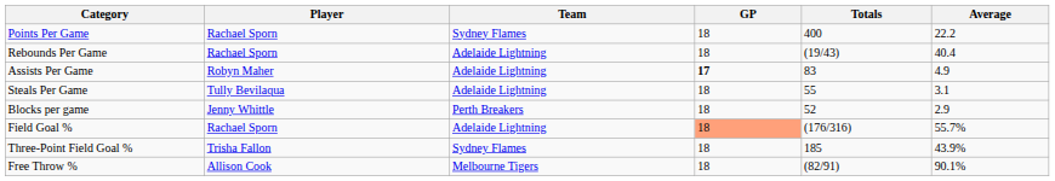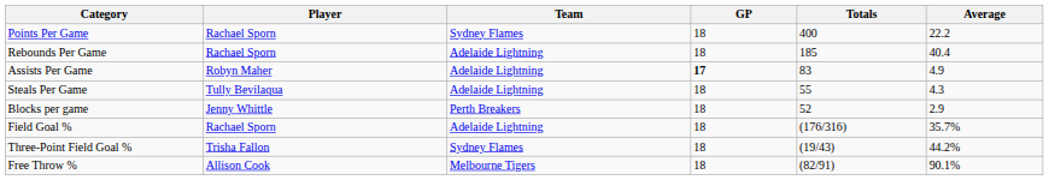 <table class="wikitable" style="width: 70%">
 <tr>
 <th width=100>Category</th>
 <th width=125>Player</th>
 <th width=125>Team</th>
 <th width=50>GP</th>
 <th width=50>Totals</th>
 <th width=50>Average</th>
 </tr>
 <tr>
 <td><a href='#'>Points Per Game</a></td>
 <td><a href='#'>Rachael Sporn</a></td>
 <td><a href='#'>Sydney Flames</a></td>
 <td>18</td>
 <td>400</td>
 <td>22.2</td>
 </tr>
 <tr>
 <td>Rebounds Per Game</td>
 <td><a href='#'>Rachael Sporn</a></td>
 <td><a href='#'>Adelaide Lightning</a></td>
 <td>18</td>
-<td>(19/43)</td>
+<td>185</td>
 <td>40.4</td>
 </tr>
 <tr>
 <td>Assists Per Game</td>
 <td><a href='#'>Robyn Maher</a></td>
 <td><a href='#'>Adelaide Lightning</a></td>
 <td><strong>17</strong></td>
 <td>83</td>
 <td>4.9</td>
 </tr>
 <tr>
 <td>Steals Per Game</td>
 <td><a href='#'>Tully Bevilaqua</a></td>
 <td><a href='#'>Adelaide Lightning</a></td>
 <td>18</td>
 <td>55</td>
-<td>3.1</td>
+<td>4.3</td>
 </tr>
 <tr>
 <td>Blocks per game</td>
 <td><a href='#'>Jenny Whittle</a></td>
 <td><a href='#'>Perth Breakers</a></td>
 <td>18</td>
 <td>52</td>
 <td>2.9</td>
 </tr>
 <tr>
 <td>Field Goal %</td>
 <td><a href='#'>Rachael Sporn</a></td>
 <td><a href='#'>Adelaide Lightning</a></td>
-<td style="background: lightsalmon;">18</td>
+<td>18</td>
 <td>(176/316)</td>
-<td>55.7%</td>
+<td>35.7%</td>
 </tr>
 <tr>
 <td>Three-Point Field Goal %</td>
 <td><a href='#'>Trisha Fallon</a></td>
 <td><a href='#'>Sydney Flames</a></td>
 <td>18</td>
-<td>185</td>
-<td>43.9%</td>
+<td>(19/43)</td>
+<td>44.2%</td>
 </tr>
 <tr>
 <td>Free Throw %</td>
 <td><a href='#'>Allison Cook</a></td>
 <td><a href='#'>Melbourne Tigers</a></td>
 <td>18</td>
 <td>(82/91)</td>
 <td>90.1%</td>
 </tr>
 </table>
